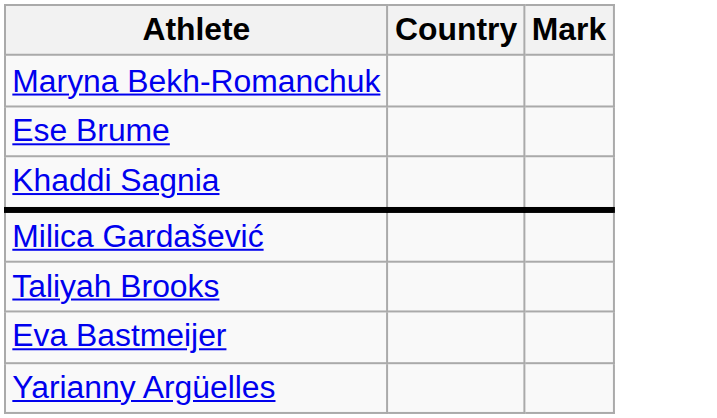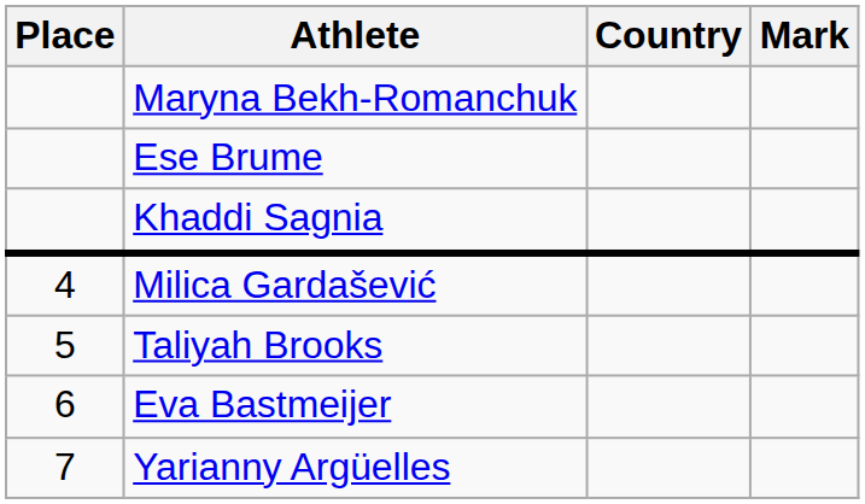 <table class="wikitable mw-datatable sortable">
 <tr>
+<th>Place</th>
 <th>Athlete</th>
 <th>Country</th>
 <th>Mark</th>
 </tr>
 <tr>
+<td align=center></td>
 <td><a href='#'>Maryna Bekh-Romanchuk</a></td>
 <td></td>
 <td> </td>
 </tr>
 <tr>
+<td align=center></td>
 <td><a href='#'>Ese Brume</a></td>
 <td></td>
 <td> </td>
 </tr>
 <tr>
+<td align=center></td>
 <td><a href='#'>Khaddi Sagnia</a></td>
 <td></td>
 <td> </td>
 </tr>
 <tr style="border-top:3px solid black;">
+<td align=center>4</td>
 <td><a href='#'>Milica Gardašević</a></td>
 <td></td>
 <td> </td>
 </tr>
 <tr>
+<td align=center>5</td>
 <td><a href='#'>Taliyah Brooks</a></td>
 <td></td>
 <td> </td>
 </tr>
 <tr>
+<td align=center>6</td>
 <td><a href='#'>Eva Bastmeijer</a></td>
 <td></td>
 <td> </td>
 </tr>
 <tr>
+<td align=center>7</td>
 <td><a href='#'>Yarianny Argüelles</a></td>
 <td></td>
 <td> </td>
 </tr>
 </table>
